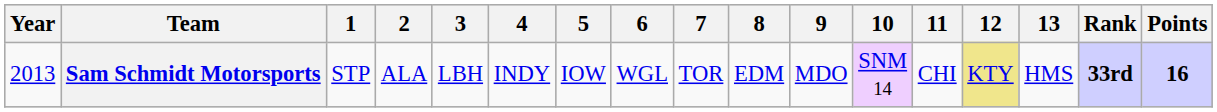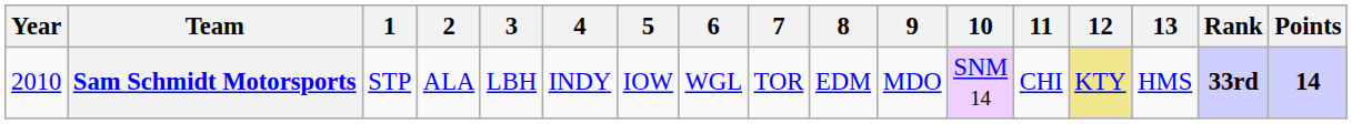 <table class="wikitable" style="text-align:center; font-size:90%">
 <tr>
 <th>Year</th>
 <th>Team</th>
 <th>1</th>
 <th>2</th>
 <th>3</th>
 <th>4</th>
 <th>5</th>
 <th>6</th>
 <th>7</th>
 <th>8</th>
 <th>9</th>
 <th>10</th>
 <th>11</th>
 <th>12</th>
 <th>13</th>
 <th>Rank</th>
 <th>Points</th>
 </tr>
 <tr>
-<td><a href='#'>2013</a></td>
+<td><a href='#'>2010</a></td>
 <th><a href='#'>Sam Schmidt Motorsports</a></th>
 <td><a href='#'>STP</a></td>
 <td><a href='#'>ALA</a></td>
 <td><a href='#'>LBH</a></td>
 <td><a href='#'>INDY</a></td>
 <td><a href='#'>IOW</a></td>
 <td><a href='#'>WGL</a></td>
 <td><a href='#'>TOR</a></td>
 <td><a href='#'>EDM</a></td>
 <td><a href='#'>MDO</a></td>
 <td style="background:#EFCFFF;"><a href='#'>SNM</a><br><small>14</small></td>
 <td><a href='#'>CHI</a></td>
 <td style="background: khaki;"><a href='#'>KTY</a></td>
 <td><a href='#'>HMS</a></td>
 <td style="background:#CFCFFF;"><strong>33rd</strong></td>
-<td style="background:#CFCFFF;"><strong>16</strong></td>
+<td style="background:#CFCFFF;"><strong>14</strong></td>
 </tr>
 </table>
